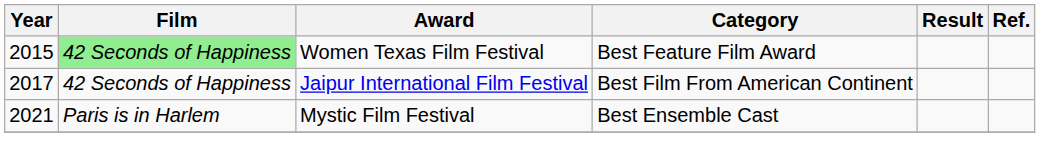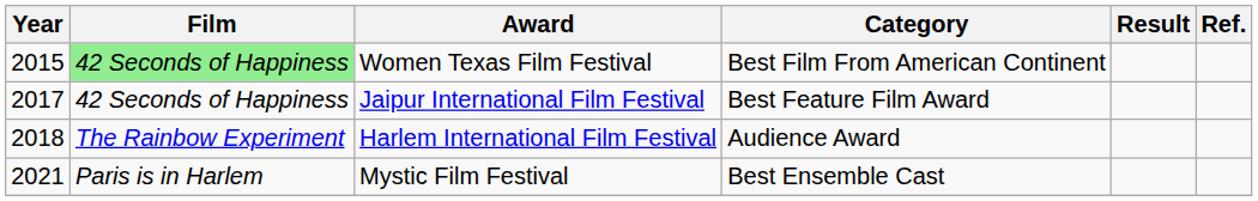 <table class="wikitable">
 <tr>
 <th>Year</th>
 <th>Film</th>
 <th>Award</th>
 <th>Category</th>
 <th>Result</th>
 <th>Ref.</th>
 </tr>
 <tr>
 <td>2015</td>
 <td style="background: lightgreen;"><em>42 Seconds of Happiness</em></td>
 <td>Women Texas Film Festival</td>
-<td>Best Feature Film Award</td>
+<td>Best Film From American Continent</td>
 <td></td>
 <td></td>
 </tr>
 <tr>
 <td>2017</td>
 <td><em>42 Seconds of Happiness</em></td>
 <td><a href='#'>Jaipur International Film Festival</a></td>
-<td>Best Film From American Continent</td>
+<td>Best Feature Film Award</td>
+<td></td>
+<td></td>
+</tr>
+<tr>
+<td>2018</td>
+<td><em><a href='#'>The Rainbow Experiment</a></em></td>
+<td><a href='#'>Harlem International Film Festival</a></td>
+<td>Audience Award</td>
 <td></td>
 <td></td>
 </tr>
 <tr>
 <td>2021</td>
 <td><em>Paris is in Harlem</em></td>
 <td>Mystic Film Festival</td>
 <td>Best Ensemble Cast</td>
 <td></td>
 <td></td>
 </tr>
 <tr>
 </tr>
 </table>
